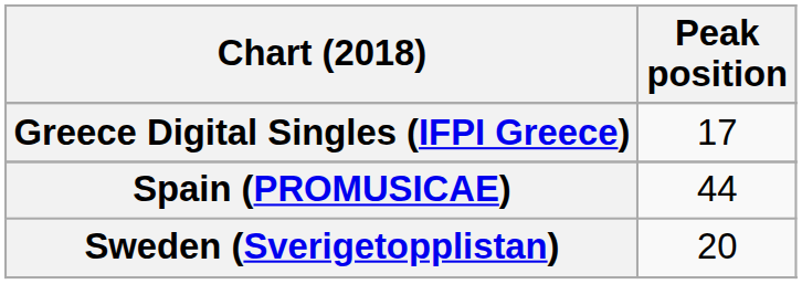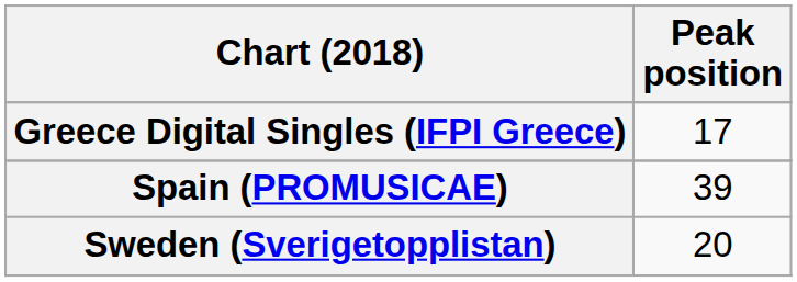 <table class="wikitable sortable plainrowheaders" style="text-align:center">
 <tr>
 <th scope="col">Chart (2018)</th>
 <th scope="col">Peak<br>position</th>
 </tr>
 <tr>
 </tr>
 <tr>
 </tr>
 <tr>
 </tr>
 <tr>
 </tr>
 <tr>
 </tr>
 <tr>
 </tr>
 <tr>
 <th scope="row">Greece Digital Singles (<a href='#'>IFPI Greece</a>)</th>
 <td>17</td>
 </tr>
 <tr>
 </tr>
 <tr>
 </tr>
 <tr>
 <th scope="row">Spain (<a href='#'>PROMUSICAE</a>)</th>
-<td>44</td>
+<td>39</td>
 </tr>
 <tr>
 <th scope="row">Sweden (<a href='#'>Sverigetopplistan</a>)</th>
 <td>20</td>
 </tr>
 <tr>
 </tr>
 <tr>
 </tr>
 </table>
